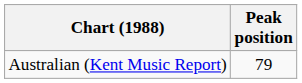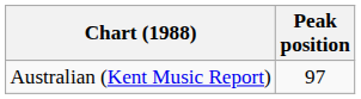 <table class="wikitable">
 <tr>
 <th>Chart (1988)</th>
 <th>Peak<br>position</th>
 </tr>
 <tr>
 <td>Australian (<a href='#'>Kent Music Report</a>)</td>
-<td align="center">79</td>
+<td align="center">97</td>
 </tr>
 </table>
